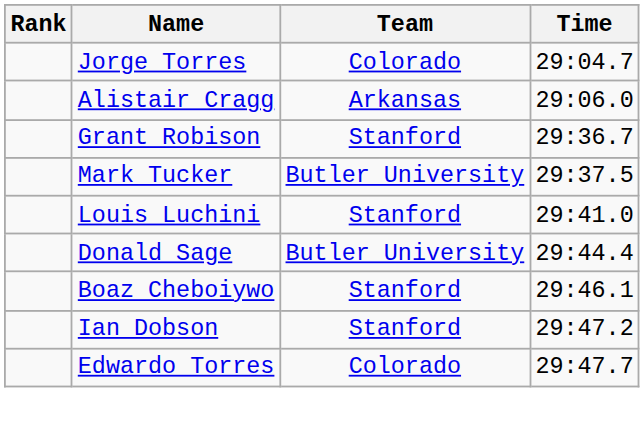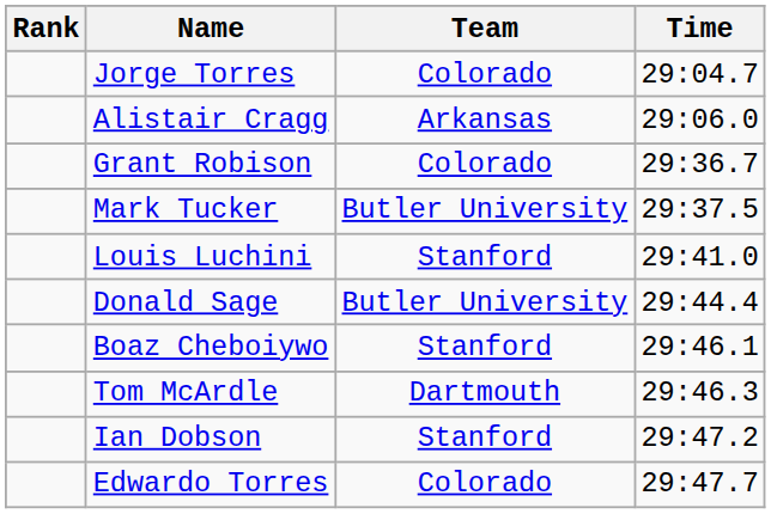 <table class="wikitable sortable" style="text-align:center">
 <tr>
 <th>Rank</th>
 <th>Name</th>
 <th>Team</th>
 <th>Time</th>
 </tr>
 <tr>
 <td></td>
 <td align=left> <a href='#'>Jorge Torres</a></td>
 <td><a href='#'>Colorado</a></td>
 <td>29:04.7</td>
 </tr>
 <tr>
 <td></td>
 <td align=left> <a href='#'>Alistair Cragg</a></td>
 <td><a href='#'>Arkansas</a></td>
 <td>29:06.0</td>
 </tr>
 <tr>
 <td></td>
 <td align=left> <a href='#'>Grant Robison</a></td>
-<td><a href='#'>Stanford</a></td>
+<td><a href='#'>Colorado</a></td>
 <td>29:36.7</td>
 </tr>
 <tr>
 <td></td>
 <td align=left> <a href='#'>Mark Tucker</a></td>
 <td><a href='#'>Butler University</a></td>
 <td>29:37.5</td>
 </tr>
 <tr>
 <td></td>
 <td align=left> <a href='#'>Louis Luchini</a></td>
 <td><a href='#'>Stanford</a></td>
 <td>29:41.0</td>
 </tr>
 <tr>
 <td></td>
 <td align=left> <a href='#'>Donald Sage</a></td>
 <td><a href='#'>Butler University</a></td>
 <td>29:44.4</td>
 </tr>
 <tr>
 <td></td>
 <td align=left> <a href='#'>Boaz Cheboiywo</a></td>
 <td><a href='#'>Stanford</a></td>
 <td>29:46.1</td>
 </tr>
 <tr>
 <td></td>
+<td align=left> <a href='#'>Tom McArdle</a></td>
+<td><a href='#'>Dartmouth</a></td>
+<td>29:46.3</td>
+</tr>
+<tr>
+<td></td>
 <td align=left> <a href='#'>Ian Dobson</a></td>
 <td><a href='#'>Stanford</a></td>
 <td>29:47.2</td>
 </tr>
 <tr>
 <td></td>
 <td align=left> <a href='#'>Edwardo Torres</a></td>
 <td><a href='#'>Colorado</a></td>
 <td>29:47.7</td>
 </tr>
 </table>
